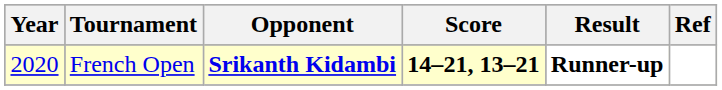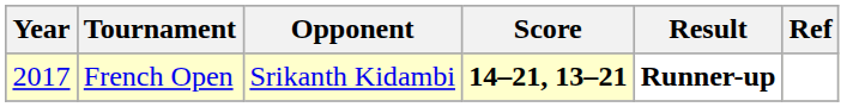 <table class="sortable wikitable" style="font-size: 90%;">
 <tr>
 <th>Year</th>
 <th>Tournament</th>
 <th>Opponent</th>
 <th>Score</th>
 <th>Result</th>
 <th>Ref</th>
 </tr>
 <tr style="background:#FFFFCC">
-<td align="center"><a href='#'>2020</a></td>
+<td align="center"><a href='#'>2017</a></td>
 <td align="left"><a href='#'>French Open</a></td>
-<td align="left"><strong> <a href='#'>Srikanth Kidambi</a></strong></td>
+<td align="left"> <a href='#'>Srikanth Kidambi</a></td>
 <td align="left"><strong>14–21, 13–21</strong></td>
 <td style="text-align:left; background:white"> <strong>Runner-up</strong></td>
 <td style="text-align:center; background:white"></td>
 </tr>
 </table>
